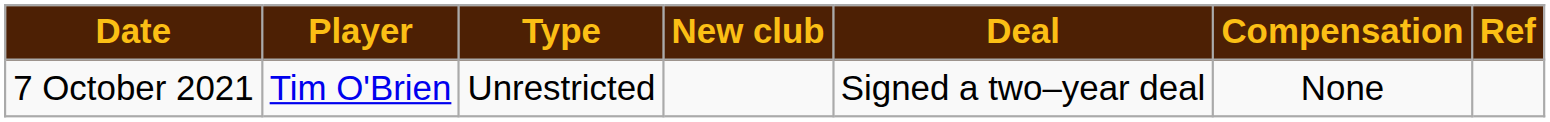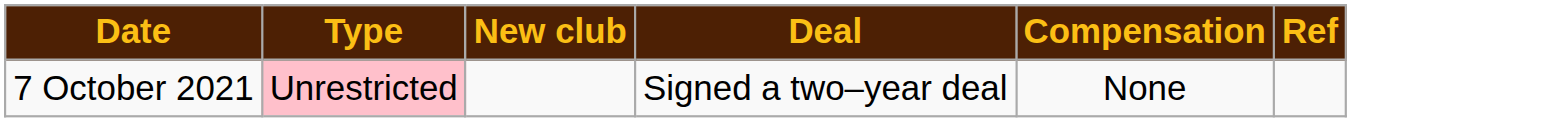 <table class="wikitable" style="text-align:center">
 <tr>
 <th style="background: #4D2004; color: #FBBF15">Date</th>
-<th style="background: #4D2004; color: #FBBF15">Player</th>
 <th style="background: #4D2004; color: #FBBF15">Type</th>
 <th style="background: #4D2004; color: #FBBF15">New club</th>
 <th style="background: #4D2004; color: #FBBF15">Deal</th>
 <th style="background: #4D2004; color: #FBBF15">Compensation</th>
 <th style="background: #4D2004; color: #FBBF15">Ref</th>
 </tr>
 <tr>
 <td>7 October 2021</td>
-<td><a href='#'>Tim O'Brien</a></td>
-<td>Unrestricted</td>
+<td style="background: pink;">Unrestricted</td>
 <td></td>
 <td>Signed a two–year deal</td>
 <td>None</td>
 <td></td>
 </tr>
 </table>
